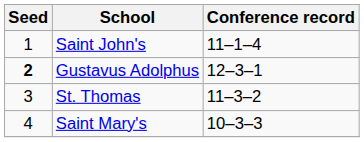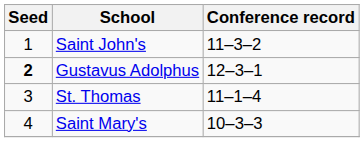 <table class="wikitable">
 <tr>
 <th>Seed</th>
 <th>School</th>
 <th>Conference record</th>
 </tr>
 <tr>
 <td align=center>1</td>
 <td><a href='#'>Saint John's</a></td>
-<td>11–1–4</td>
+<td>11–3–2</td>
 </tr>
 <tr>
 <td align=center><strong>2</strong></td>
 <td><a href='#'>Gustavus Adolphus</a></td>
 <td>12–3–1</td>
 </tr>
 <tr>
 <td align=center>3</td>
 <td><a href='#'>St. Thomas</a></td>
-<td>11–3–2</td>
+<td>11–1–4</td>
 </tr>
 <tr>
 <td align=center>4</td>
 <td><a href='#'>Saint Mary's</a></td>
 <td>10–3–3</td>
 </tr>
 <tr>
 </tr>
 </table>
